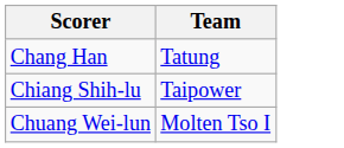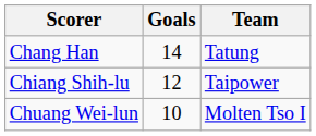 <table class="wikitable">
 <tr>
 <th>Scorer</th>
+<th>Goals</th>
 <th>Team</th>
 </tr>
 <tr>
 <td><a href='#'>Chang Han</a></td>
+<td align="center">14</td>
 <td><a href='#'>Tatung</a></td>
 </tr>
 <tr>
 <td><a href='#'>Chiang Shih-lu</a></td>
+<td align="center">12</td>
 <td><a href='#'>Taipower</a></td>
 </tr>
 <tr>
 <td><a href='#'>Chuang Wei-lun</a></td>
+<td align="center">10</td>
 <td><a href='#'>Molten Tso I</a></td>
 </tr>
 </table>
